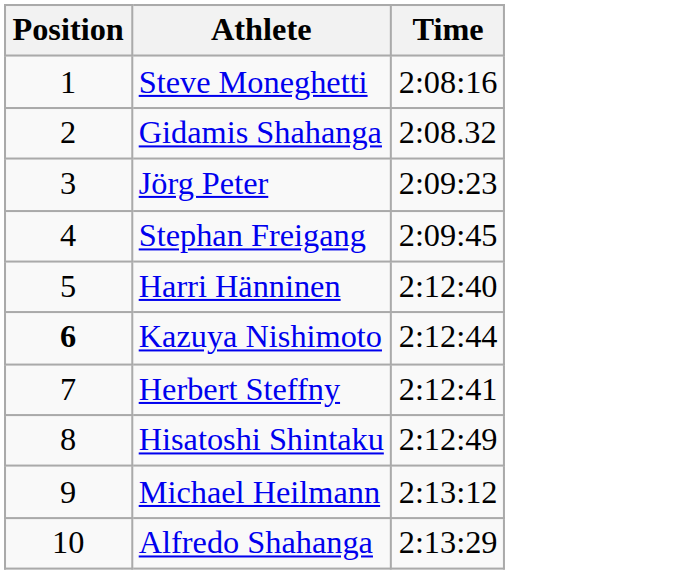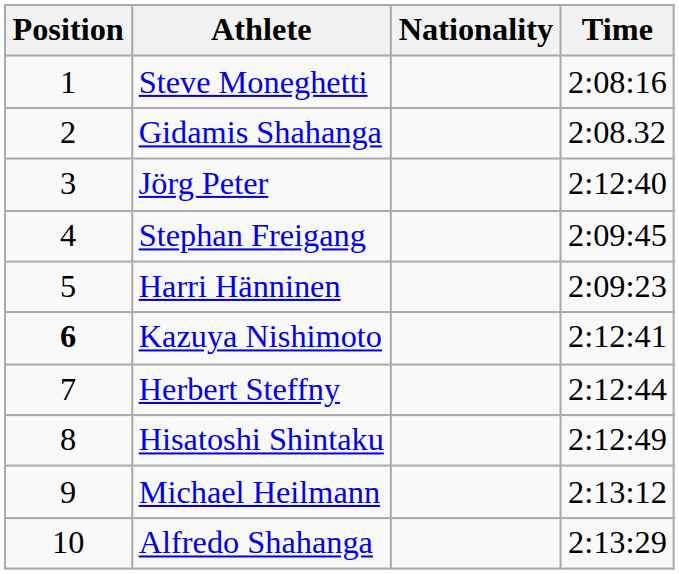 <table class="wikitable sortable">
 <tr>
 <th>Position</th>
 <th>Athlete</th>
+<th>Nationality</th>
 <th>Time</th>
 </tr>
 <tr>
 <td style="text-align:center">1</td>
 <td><a href='#'>Steve Moneghetti</a></td>
+<td></td>
 <td>2:08:16</td>
 </tr>
 <tr>
 <td style="text-align:center">2</td>
 <td><a href='#'>Gidamis Shahanga</a></td>
+<td></td>
 <td>2:08.32</td>
 </tr>
 <tr>
 <td style="text-align:center">3</td>
 <td><a href='#'>Jörg Peter</a></td>
-<td>2:09:23</td>
+<td></td>
+<td>2:12:40</td>
 </tr>
 <tr>
 <td style="text-align:center">4</td>
 <td><a href='#'>Stephan Freigang</a></td>
+<td></td>
 <td>2:09:45</td>
 </tr>
 <tr>
 <td style="text-align:center">5</td>
 <td><a href='#'>Harri Hänninen</a></td>
-<td>2:12:40</td>
+<td></td>
+<td>2:09:23</td>
 </tr>
 <tr>
 <td style="text-align:center"><strong>6</strong></td>
 <td><a href='#'>Kazuya Nishimoto</a></td>
-<td>2:12:44</td>
+<td></td>
+<td>2:12:41</td>
 </tr>
 <tr>
 <td style="text-align:center">7</td>
 <td><a href='#'>Herbert Steffny</a></td>
-<td>2:12:41</td>
+<td></td>
+<td>2:12:44</td>
 </tr>
 <tr>
 <td style="text-align:center">8</td>
 <td><a href='#'>Hisatoshi Shintaku</a></td>
+<td></td>
 <td>2:12:49</td>
 </tr>
 <tr>
 <td style="text-align:center">9</td>
 <td><a href='#'>Michael Heilmann</a></td>
+<td></td>
 <td>2:13:12</td>
 </tr>
 <tr>
 <td style="text-align:center">10</td>
 <td><a href='#'>Alfredo Shahanga</a></td>
+<td></td>
 <td>2:13:29</td>
 </tr>
 </table>
